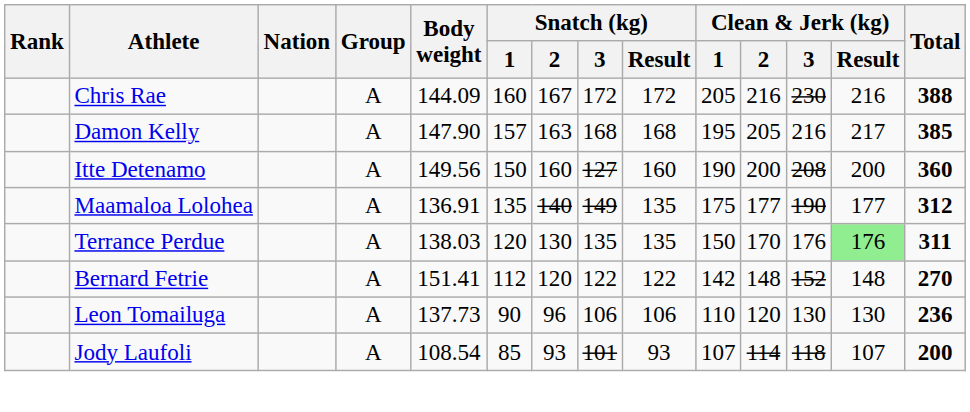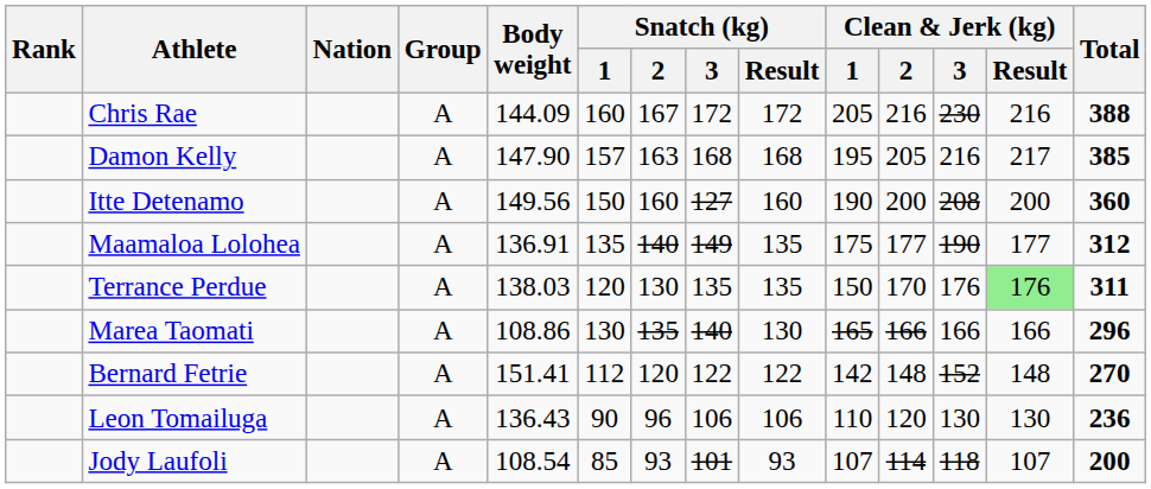 <table class="wikitable sortable" style="text-align:center;">
 <tr>
 <th rowspan=2>Rank</th>
 <th rowspan=2>Athlete</th>
 <th rowspan=2>Nation</th>
 <th rowspan=2>Group</th>
 <th rowspan=2>Body<br>weight</th>
 <th colspan=4>Snatch (kg)</th>
 <th colspan=4>Clean & Jerk (kg)</th>
 <th rowspan=2>Total</th>
 </tr>
 <tr>
 <th>1</th>
 <th>2</th>
 <th>3</th>
 <th>Result</th>
 <th>1</th>
 <th>2</th>
 <th>3</th>
 <th>Result</th>
 </tr>
 <tr>
 <td></td>
 <td align=left><a href='#'>Chris Rae</a></td>
 <td align=left></td>
 <td>A</td>
 <td>144.09</td>
 <td>160</td>
 <td>167</td>
 <td>172</td>
 <td>172</td>
 <td>205</td>
 <td>216</td>
 <td><s>230</s></td>
 <td>216</td>
 <td><strong>388</strong></td>
 </tr>
 <tr>
 <td></td>
 <td align=left><a href='#'>Damon Kelly</a></td>
 <td align=left></td>
 <td>A</td>
 <td>147.90</td>
 <td>157</td>
 <td>163</td>
 <td>168</td>
 <td>168</td>
 <td>195</td>
 <td>205</td>
 <td>216</td>
 <td>217</td>
 <td><strong>385</strong></td>
 </tr>
 <tr>
 <td></td>
 <td align=left><a href='#'>Itte Detenamo</a></td>
 <td align=left></td>
 <td>A</td>
 <td>149.56</td>
 <td>150</td>
 <td>160</td>
 <td><s>127</s></td>
 <td>160</td>
 <td>190</td>
 <td>200</td>
 <td><s>208</s></td>
 <td>200</td>
 <td><strong>360</strong></td>
 </tr>
 <tr>
 <td></td>
 <td align=left><a href='#'>Maamaloa Lolohea</a></td>
 <td align=left></td>
 <td>A</td>
 <td>136.91</td>
 <td>135</td>
 <td><s>140</s></td>
 <td><s>149</s></td>
 <td>135</td>
 <td>175</td>
 <td>177</td>
 <td><s>190</s></td>
 <td>177</td>
 <td><strong>312</strong></td>
 </tr>
 <tr>
 <td></td>
 <td align=left><a href='#'>Terrance Perdue</a></td>
 <td align=left></td>
 <td>A</td>
 <td>138.03</td>
 <td>120</td>
 <td>130</td>
 <td>135</td>
 <td>135</td>
 <td>150</td>
 <td>170</td>
 <td>176</td>
 <td style="background: lightgreen;">176</td>
 <td><strong>311</strong></td>
 </tr>
 <tr>
 <td></td>
+<td align=left><a href='#'>Marea Taomati</a></td>
+<td align=left></td>
+<td>A</td>
+<td>108.86</td>
+<td>130</td>
+<td><s>135</s></td>
+<td><s>140</s></td>
+<td>130</td>
+<td><s>165</s></td>
+<td><s>166</s></td>
+<td>166</td>
+<td>166</td>
+<td><strong>296</strong></td>
+</tr>
+<tr>
+<td></td>
 <td align=left><a href='#'>Bernard Fetrie</a></td>
 <td align=left></td>
 <td>A</td>
 <td>151.41</td>
 <td>112</td>
 <td>120</td>
 <td>122</td>
 <td>122</td>
 <td>142</td>
 <td>148</td>
 <td><s>152</s></td>
 <td>148</td>
 <td><strong>270</strong></td>
 </tr>
 <tr>
 <td></td>
 <td align=left><a href='#'>Leon Tomailuga</a></td>
 <td align=left></td>
 <td>A</td>
-<td>137.73</td>
+<td>136.43</td>
 <td>90</td>
 <td>96</td>
 <td>106</td>
 <td>106</td>
 <td>110</td>
 <td>120</td>
 <td>130</td>
 <td>130</td>
 <td><strong>236</strong></td>
 </tr>
 <tr>
 <td></td>
 <td align=left><a href='#'>Jody Laufoli</a></td>
 <td align=left></td>
 <td>A</td>
 <td>108.54</td>
 <td>85</td>
 <td>93</td>
 <td><s>101</s></td>
 <td>93</td>
 <td>107</td>
 <td><s>114</s></td>
 <td><s>118</s></td>
 <td>107</td>
 <td><strong>200</strong></td>
 </tr>
 </table>
